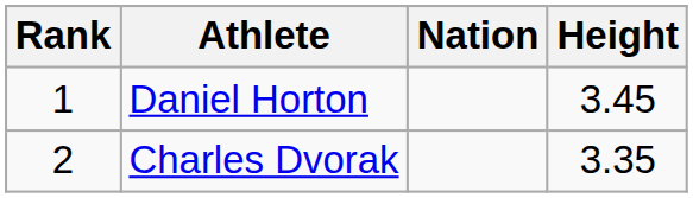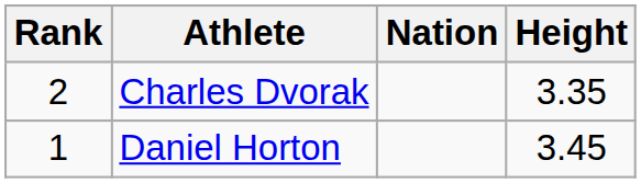 <table class="wikitable sortable" style="text-align:center">
 <tr>
 <th>Rank</th>
 <th>Athlete</th>
 <th>Nation</th>
 <th>Height</th>
 </tr>
 <tr>
+<td>2</td>
+<td align=left><a href='#'>Charles Dvorak</a></td>
+<td align=left></td>
+<td>3.35</td>
+</tr>
+<tr>
 <td>1</td>
 <td align=left><a href='#'>Daniel Horton</a></td>
 <td align=left></td>
 <td>3.45</td>
 </tr>
-<tr>
-<td>2</td>
-<td align=left><a href='#'>Charles Dvorak</a></td>
-<td align=left></td>
-<td>3.35</td>
-</tr>
 </table>
